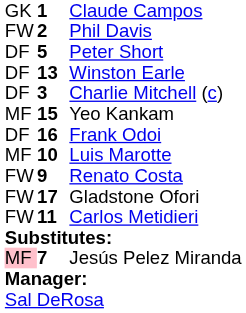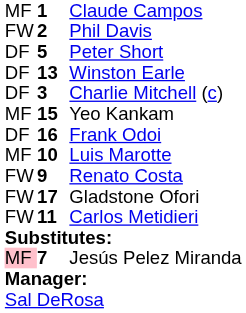 <table cellspacing="0" cellpadding="0" style="font-size:90%; margin:0.2em auto;">
 <tr>
 <th width="25"></th>
 <th width="25"></th>
 </tr>
 <tr>
-<td>GK</td>
+<td>MF</td>
 <td><strong>1</strong></td>
 <td> <a href='#'>Claude Campos</a></td>
 </tr>
 <tr>
 <td>FW</td>
 <td><strong>2</strong></td>
 <td> <a href='#'>Phil Davis</a></td>
 </tr>
 <tr>
 <td>DF</td>
 <td><strong>5</strong></td>
 <td> <a href='#'>Peter Short</a></td>
 </tr>
 <tr>
 <td>DF</td>
 <td><strong>13</strong></td>
 <td> <a href='#'>Winston Earle</a></td>
 </tr>
 <tr>
 <td>DF</td>
 <td><strong>3</strong></td>
 <td> <a href='#'>Charlie Mitchell</a> (<a href='#'>c</a>)</td>
 </tr>
 <tr>
 <td>MF</td>
 <td><strong>15</strong></td>
 <td> Yeo Kankam</td>
 </tr>
 <tr>
 <td>DF</td>
 <td><strong>16</strong></td>
 <td> <a href='#'>Frank Odoi</a></td>
 </tr>
 <tr>
 <td>MF</td>
 <td><strong>10</strong></td>
 <td> <a href='#'>Luis Marotte</a></td>
 </tr>
 <tr>
 <td>FW</td>
 <td><strong>9</strong></td>
 <td> <a href='#'>Renato Costa</a></td>
 </tr>
 <tr>
 <td>FW</td>
 <td><strong>17</strong></td>
 <td> Gladstone Ofori</td>
 </tr>
 <tr>
 <td>FW</td>
 <td><strong>11</strong></td>
 <td> <a href='#'>Carlos Metidieri</a></td>
 </tr>
 <tr>
 <td colspan="4"><strong>Substitutes:</strong></td>
 </tr>
 <tr>
 <td style="background: pink;">MF</td>
 <td><strong>7</strong></td>
 <td> Jesús Pelez Miranda</td>
 <td></td>
 <td></td>
 </tr>
 <tr>
 <td colspan=3><strong>Manager:</strong></td>
 </tr>
 <tr>
 <td colspan=4> <a href='#'>Sal DeRosa</a></td>
 </tr>
 </table>
